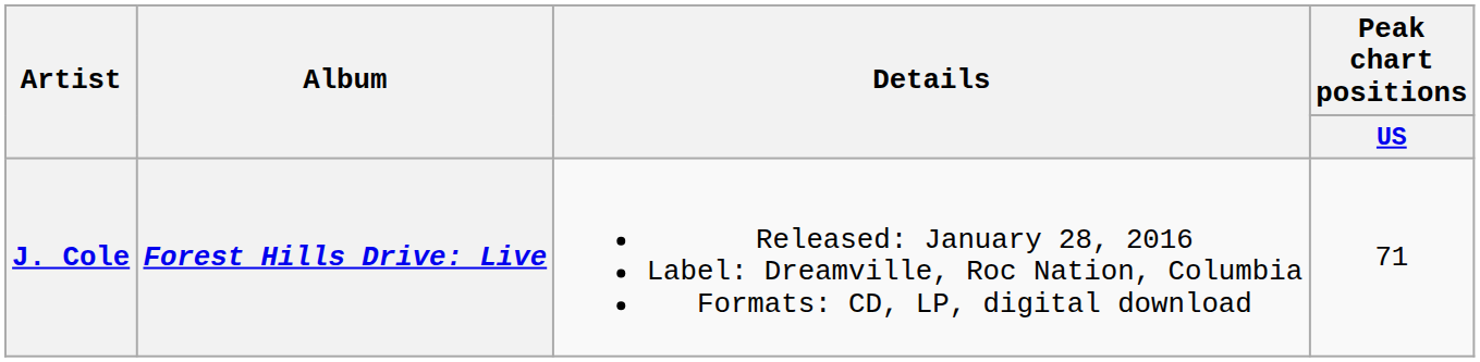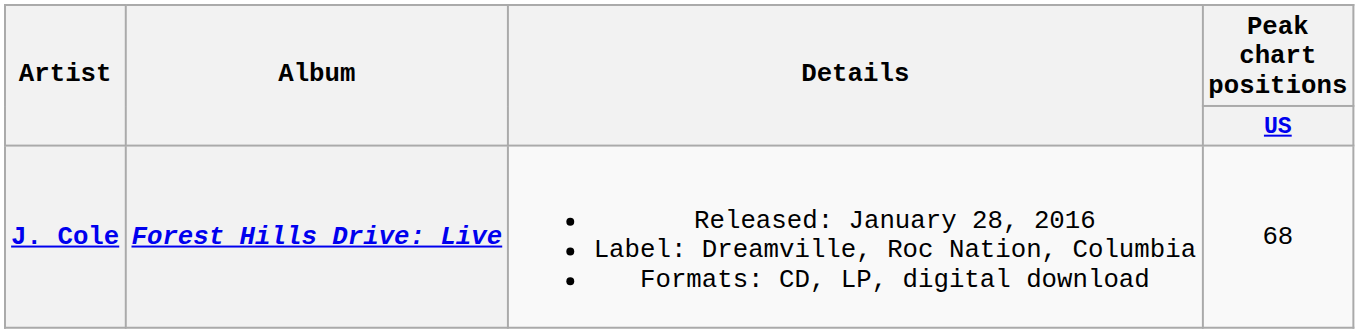 <table class="wikitable plainrowheaders" style="text-align:center;">
 <tr>
 <th rowspan="2">Artist</th>
 <th rowspan="2">Album</th>
 <th rowspan="2">Details</th>
 <th scope="col" colspan="1">Peak chart positions</th>
 </tr>
 <tr>
 <th scope="col" style="width:3em;font-size:90%;"><a href='#'>US</a></th>
 </tr>
 <tr>
 <th scope="row"><a href='#'>J. Cole</a></th>
 <th scope="row"><em><a href='#'>Forest Hills Drive: Live</a></em></th>
 <td><br><ul><li>Released: January 28, 2016</li><li>Label: Dreamville, Roc Nation, Columbia</li><li>Formats: CD, LP, digital download</li></ul></td>
-<td>71</td>
+<td>68</td>
 </tr>
 </table>
